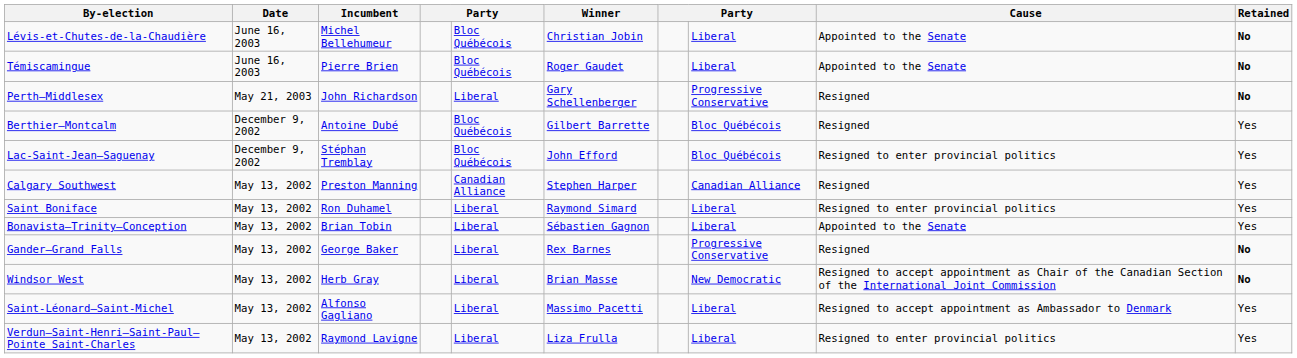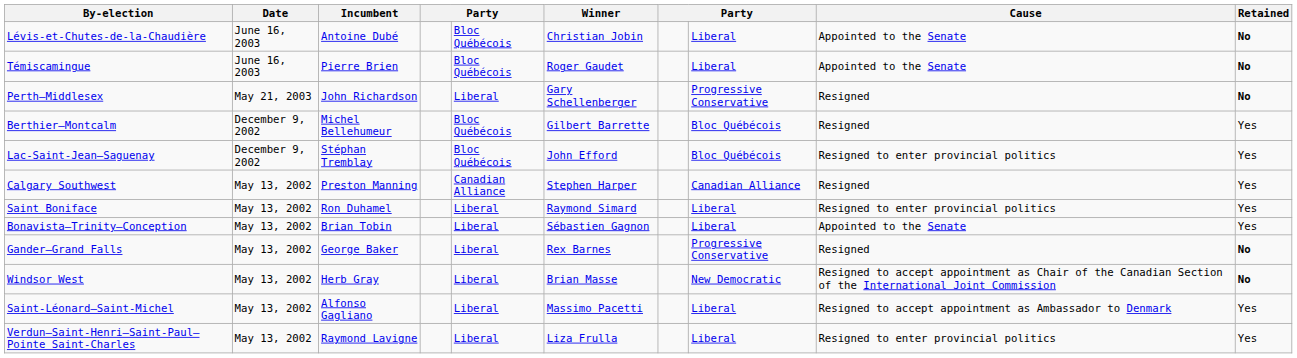 <table class="wikitable">
 <tr>
 <th>By-election</th>
 <th>Date</th>
 <th>Incumbent</th>
 <th colspan=2>Party</th>
 <th>Winner</th>
 <th colspan=2>Party</th>
 <th>Cause</th>
 <th>Retained</th>
 </tr>
 <tr>
 <td><a href='#'>Lévis-et-Chutes-de-la-Chaudière</a></td>
 <td>June 16, 2003</td>
-<td><a href='#'>Michel Bellehumeur</a></td>
+<td><a href='#'>Antoine Dubé</a></td>
 <td>    </td>
 <td><a href='#'>Bloc Québécois</a></td>
 <td><a href='#'>Christian Jobin</a></td>
 <td>    </td>
 <td><a href='#'>Liberal</a></td>
 <td>Appointed to the <a href='#'>Senate</a></td>
 <td><strong>No</strong></td>
 </tr>
 <tr>
 <td><a href='#'>Témiscamingue</a></td>
 <td>June 16, 2003</td>
 <td><a href='#'>Pierre Brien</a></td>
 <td>    </td>
 <td><a href='#'>Bloc Québécois</a></td>
 <td><a href='#'>Roger Gaudet</a></td>
 <td>    </td>
 <td><a href='#'>Liberal</a></td>
 <td>Appointed to the <a href='#'>Senate</a></td>
 <td><strong>No</strong></td>
 </tr>
 <tr>
 <td><a href='#'>Perth—Middlesex</a></td>
 <td>May 21, 2003</td>
 <td><a href='#'>John Richardson</a></td>
 <td>    </td>
 <td><a href='#'>Liberal</a></td>
 <td><a href='#'>Gary Schellenberger</a></td>
 <td>    </td>
 <td><a href='#'>Progressive Conservative</a></td>
 <td>Resigned</td>
 <td><strong>No</strong></td>
 </tr>
 <tr>
 <td><a href='#'>Berthier—Montcalm</a></td>
 <td>December 9, 2002</td>
-<td><a href='#'>Antoine Dubé</a></td>
+<td><a href='#'>Michel Bellehumeur</a></td>
 <td>    </td>
 <td><a href='#'>Bloc Québécois</a></td>
 <td><a href='#'>Gilbert Barrette</a></td>
 <td>    </td>
 <td><a href='#'>Bloc Québécois</a></td>
 <td>Resigned</td>
 <td>Yes</td>
 </tr>
 <tr>
 <td><a href='#'>Lac-Saint-Jean—Saguenay</a></td>
 <td>December 9, 2002</td>
 <td><a href='#'>Stéphan Tremblay</a></td>
 <td>    </td>
 <td><a href='#'>Bloc Québécois</a></td>
 <td><a href='#'>John Efford</a></td>
 <td>    </td>
 <td><a href='#'>Bloc Québécois</a></td>
 <td>Resigned to enter provincial politics</td>
 <td>Yes</td>
 </tr>
 <tr>
 <td><a href='#'>Calgary Southwest</a></td>
 <td>May 13, 2002</td>
 <td><a href='#'>Preston Manning</a></td>
 <td>    </td>
 <td><a href='#'>Canadian Alliance</a></td>
 <td><a href='#'>Stephen Harper</a></td>
 <td>    </td>
 <td><a href='#'>Canadian Alliance</a></td>
 <td>Resigned</td>
 <td>Yes</td>
 </tr>
 <tr>
 <td><a href='#'>Saint Boniface</a></td>
 <td>May 13, 2002</td>
 <td><a href='#'>Ron Duhamel</a></td>
 <td>    </td>
 <td><a href='#'>Liberal</a></td>
 <td><a href='#'>Raymond Simard</a></td>
 <td>    </td>
 <td><a href='#'>Liberal</a></td>
 <td>Resigned to enter provincial politics</td>
 <td>Yes</td>
 </tr>
 <tr>
 <td><a href='#'>Bonavista—Trinity—Conception</a></td>
 <td>May 13, 2002</td>
 <td><a href='#'>Brian Tobin</a></td>
 <td>    </td>
 <td><a href='#'>Liberal</a></td>
 <td><a href='#'>Sébastien Gagnon</a></td>
 <td>    </td>
 <td><a href='#'>Liberal</a></td>
 <td>Appointed to the <a href='#'>Senate</a></td>
 <td>Yes</td>
 </tr>
 <tr>
 <td><a href='#'>Gander—Grand Falls</a></td>
 <td>May 13, 2002</td>
 <td><a href='#'>George Baker</a></td>
 <td>    </td>
 <td><a href='#'>Liberal</a></td>
 <td><a href='#'>Rex Barnes</a></td>
 <td>    </td>
 <td><a href='#'>Progressive Conservative</a></td>
 <td>Resigned</td>
 <td><strong>No</strong></td>
 </tr>
 <tr>
 <td><a href='#'>Windsor West</a></td>
 <td>May 13, 2002</td>
 <td><a href='#'>Herb Gray</a></td>
 <td>    </td>
 <td><a href='#'>Liberal</a></td>
 <td><a href='#'>Brian Masse</a></td>
 <td>    </td>
 <td><a href='#'>New Democratic</a></td>
 <td>Resigned to accept appointment as Chair of the Canadian Section of the <a href='#'>International Joint Commission</a></td>
 <td><strong>No</strong></td>
 </tr>
 <tr>
 <td><a href='#'>Saint-Léonard—Saint-Michel</a></td>
 <td>May 13, 2002</td>
 <td><a href='#'>Alfonso Gagliano</a></td>
 <td>    </td>
 <td><a href='#'>Liberal</a></td>
 <td><a href='#'>Massimo Pacetti</a></td>
 <td>    </td>
 <td><a href='#'>Liberal</a></td>
 <td>Resigned to accept appointment as Ambassador to <a href='#'>Denmark</a></td>
 <td>Yes</td>
 </tr>
 <tr>
 <td><a href='#'>Verdun—Saint-Henri—Saint-Paul—Pointe Saint-Charles</a></td>
 <td>May 13, 2002</td>
 <td><a href='#'>Raymond Lavigne</a></td>
 <td>    </td>
 <td><a href='#'>Liberal</a></td>
 <td><a href='#'>Liza Frulla</a></td>
 <td>    </td>
 <td><a href='#'>Liberal</a></td>
 <td>Resigned to enter provincial politics</td>
 <td>Yes</td>
 </tr>
 </table>
